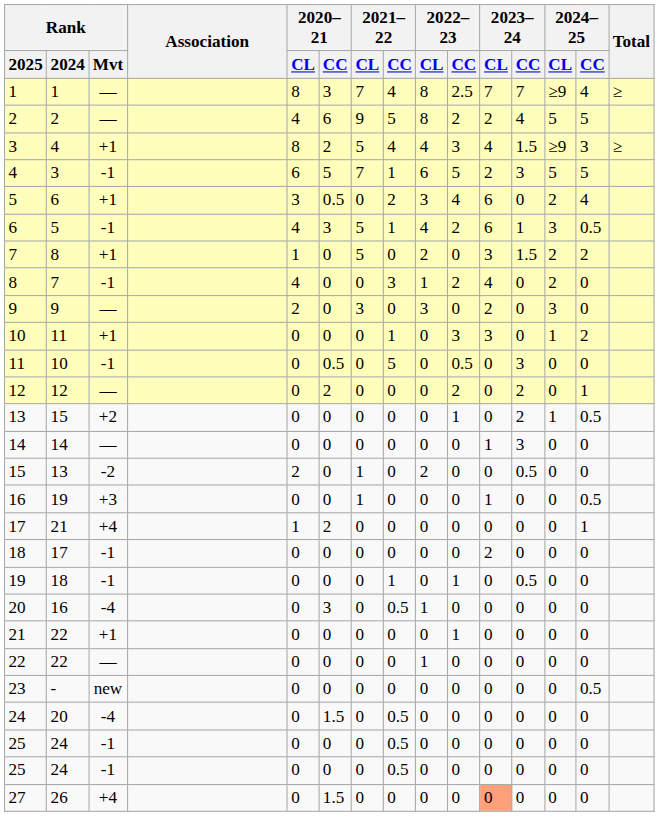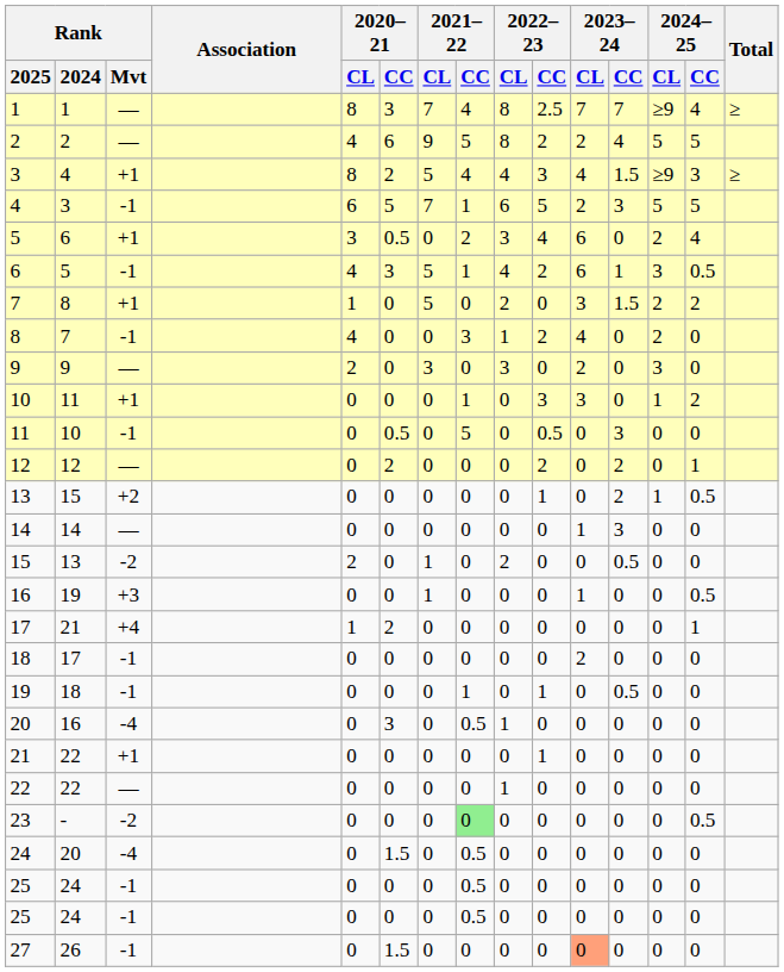 <table class="wikitable">
 <tr>
 <th colspan=3>Rank</th>
 <th rowspan=2 width=200>Association</th>
 <th colspan=2>2020–21<br></th>
 <th colspan=2>2021–22<br></th>
 <th colspan=2>2022–23<br></th>
 <th colspan=2>2023–24<br></th>
 <th colspan=2>2024–25<br></th>
 <th rowspan=2>Total</th>
 </tr>
 <tr>
 <th>2025</th>
 <th>2024</th>
 <th>Mvt</th>
 <th><a href='#'>CL</a></th>
 <th><a href='#'>CC</a></th>
 <th><a href='#'>CL</a></th>
 <th><a href='#'>CC</a></th>
 <th><a href='#'>CL</a></th>
 <th><a href='#'>CC</a></th>
 <th><a href='#'>CL</a></th>
 <th><a href='#'>CC</a></th>
 <th><a href='#'>CL</a></th>
 <th><a href='#'>CC</a></th>
 </tr>
 <tr bgcolor=#FFFFBB>
 <td>1</td>
 <td>1</td>
 <td align=center> —</td>
 <td></td>
 <td>8</td>
 <td>3</td>
 <td>7</td>
 <td>4</td>
 <td>8</td>
 <td>2.5</td>
 <td>7</td>
 <td>7</td>
 <td>≥9</td>
 <td>4</td>
 <td>≥<strong></strong></td>
 </tr>
 <tr bgcolor=#FFFFBB>
 <td>2</td>
 <td>2</td>
 <td align=center> —</td>
 <td></td>
 <td>4</td>
 <td>6</td>
 <td>9</td>
 <td>5</td>
 <td>8</td>
 <td>2</td>
 <td>2</td>
 <td>4</td>
 <td>5</td>
 <td>5</td>
 <td><strong></strong></td>
 </tr>
 <tr bgcolor=#FFFFBB>
 <td>3</td>
 <td>4</td>
 <td align=center> +1</td>
 <td></td>
 <td>8</td>
 <td>2</td>
 <td>5</td>
 <td>4</td>
 <td>4</td>
 <td>3</td>
 <td>4</td>
 <td>1.5</td>
 <td>≥9</td>
 <td>3</td>
 <td>≥<strong></strong></td>
 </tr>
 <tr bgcolor=#FFFFBB>
 <td>4</td>
 <td>3</td>
 <td align=center> -1</td>
 <td></td>
 <td>6</td>
 <td>5</td>
 <td>7</td>
 <td>1</td>
 <td>6</td>
 <td>5</td>
 <td>2</td>
 <td>3</td>
 <td>5</td>
 <td>5</td>
 <td><strong></strong></td>
 </tr>
 <tr bgcolor=#FFFFBB>
 <td>5</td>
 <td>6</td>
 <td align=center> +1</td>
 <td></td>
 <td>3</td>
 <td>0.5</td>
 <td>0</td>
 <td>2</td>
 <td>3</td>
 <td>4</td>
 <td>6</td>
 <td>0</td>
 <td>2</td>
 <td>4</td>
 <td><strong></strong></td>
 </tr>
 <tr bgcolor=#FFFFBB>
 <td>6</td>
 <td>5</td>
 <td align=center> -1</td>
 <td></td>
 <td>4</td>
 <td>3</td>
 <td>5</td>
 <td>1</td>
 <td>4</td>
 <td>2</td>
 <td>6</td>
 <td>1</td>
 <td>3</td>
 <td>0.5</td>
 <td><strong></strong></td>
 </tr>
 <tr bgcolor=#FFFFBB>
 <td>7</td>
 <td>8</td>
 <td align=center> +1</td>
 <td></td>
 <td>1</td>
 <td>0</td>
 <td>5</td>
 <td>0</td>
 <td>2</td>
 <td>0</td>
 <td>3</td>
 <td>1.5</td>
 <td>2</td>
 <td>2</td>
 <td><strong></strong></td>
 </tr>
 <tr bgcolor=#FFFFBB>
 <td>8</td>
 <td>7</td>
 <td align=center> -1</td>
 <td></td>
 <td>4</td>
 <td>0</td>
 <td>0</td>
 <td>3</td>
 <td>1</td>
 <td>2</td>
 <td>4</td>
 <td>0</td>
 <td>2</td>
 <td>0</td>
 <td><strong></strong></td>
 </tr>
 <tr bgcolor=#FFFFBB>
 <td>9</td>
 <td>9</td>
 <td align=center> —</td>
 <td></td>
 <td>2</td>
 <td>0</td>
 <td>3</td>
 <td>0</td>
 <td>3</td>
 <td>0</td>
 <td>2</td>
 <td>0</td>
 <td>3</td>
 <td>0</td>
 <td><strong></strong></td>
 </tr>
 <tr bgcolor=#FFFFBB>
 <td>10</td>
 <td>11</td>
 <td align=center> +1</td>
 <td></td>
 <td>0</td>
 <td>0</td>
 <td>0</td>
 <td>1</td>
 <td>0</td>
 <td>3</td>
 <td>3</td>
 <td>0</td>
 <td>1</td>
 <td>2</td>
 <td><strong></strong></td>
 </tr>
 <tr bgcolor=#FFFFBB>
 <td>11</td>
 <td>10</td>
 <td align=center> -1</td>
 <td></td>
 <td>0</td>
 <td>0.5</td>
 <td>0</td>
 <td>5</td>
 <td>0</td>
 <td>0.5</td>
 <td>0</td>
 <td>3</td>
 <td>0</td>
 <td>0</td>
 <td><strong></strong></td>
 </tr>
 <tr bgcolor=#FFFFBB>
 <td>12</td>
 <td>12</td>
 <td align=center> —</td>
 <td></td>
 <td>0</td>
 <td>2</td>
 <td>0</td>
 <td>0</td>
 <td>0</td>
 <td>2</td>
 <td>0</td>
 <td>2</td>
 <td>0</td>
 <td>1</td>
 <td><strong></strong></td>
 </tr>
 <tr>
 <td>13</td>
 <td>15</td>
 <td align=center> +2</td>
 <td></td>
 <td>0</td>
 <td>0</td>
 <td>0</td>
 <td>0</td>
 <td>0</td>
 <td>1</td>
 <td>0</td>
 <td>2</td>
 <td>1</td>
 <td>0.5</td>
 <td><strong></strong></td>
 </tr>
 <tr>
 <td>14</td>
 <td>14</td>
 <td align=center> —</td>
 <td></td>
 <td>0</td>
 <td>0</td>
 <td>0</td>
 <td>0</td>
 <td>0</td>
 <td>0</td>
 <td>1</td>
 <td>3</td>
 <td>0</td>
 <td>0</td>
 <td><strong></strong></td>
 </tr>
 <tr>
 <td>15</td>
 <td>13</td>
 <td align=center> -2</td>
 <td></td>
 <td>2</td>
 <td>0</td>
 <td>1</td>
 <td>0</td>
 <td>2</td>
 <td>0</td>
 <td>0</td>
 <td>0.5</td>
 <td>0</td>
 <td>0</td>
 <td><strong></strong></td>
 </tr>
 <tr>
 <td>16</td>
 <td>19</td>
 <td align=center> +3</td>
 <td></td>
 <td>0</td>
 <td>0</td>
 <td>1</td>
 <td>0</td>
 <td>0</td>
 <td>0</td>
 <td>1</td>
 <td>0</td>
 <td>0</td>
 <td>0.5</td>
 <td><strong></strong></td>
 </tr>
 <tr>
 <td>17</td>
 <td>21</td>
 <td align=center> +4</td>
 <td></td>
 <td>1</td>
 <td>2</td>
 <td>0</td>
 <td>0</td>
 <td>0</td>
 <td>0</td>
 <td>0</td>
 <td>0</td>
 <td>0</td>
 <td>1</td>
 <td><strong></strong></td>
 </tr>
 <tr>
 <td>18</td>
 <td>17</td>
 <td align=center> -1</td>
 <td></td>
 <td>0</td>
 <td>0</td>
 <td>0</td>
 <td>0</td>
 <td>0</td>
 <td>0</td>
 <td>2</td>
 <td>0</td>
 <td>0</td>
 <td>0</td>
 <td><strong></strong></td>
 </tr>
 <tr>
 <td>19</td>
 <td>18</td>
 <td align=center> -1</td>
 <td></td>
 <td>0</td>
 <td>0</td>
 <td>0</td>
 <td>1</td>
 <td>0</td>
 <td>1</td>
 <td>0</td>
 <td>0.5</td>
 <td>0</td>
 <td>0</td>
 <td><strong></strong></td>
 </tr>
 <tr>
 <td>20</td>
 <td>16</td>
 <td align=center> -4</td>
 <td></td>
 <td>0</td>
 <td>3</td>
 <td>0</td>
 <td>0.5</td>
 <td>1</td>
 <td>0</td>
 <td>0</td>
 <td>0</td>
 <td>0</td>
 <td>0</td>
 <td><strong></strong></td>
 </tr>
 <tr>
 <td>21</td>
 <td>22</td>
 <td align=center> +1</td>
 <td></td>
 <td>0</td>
 <td>0</td>
 <td>0</td>
 <td>0</td>
 <td>0</td>
 <td>1</td>
 <td>0</td>
 <td>0</td>
 <td>0</td>
 <td>0</td>
 <td><strong></strong></td>
 </tr>
 <tr>
 <td>22</td>
 <td>22</td>
 <td align=center> —</td>
 <td></td>
 <td>0</td>
 <td>0</td>
 <td>0</td>
 <td>0</td>
 <td>1</td>
 <td>0</td>
 <td>0</td>
 <td>0</td>
 <td>0</td>
 <td>0</td>
 <td><strong></strong></td>
 </tr>
 <tr>
 <td>23</td>
 <td>-</td>
-<td align=center> new</td>
+<td align=center> -2</td>
 <td></td>
 <td>0</td>
 <td>0</td>
 <td>0</td>
-<td>0</td>
+<td style="background: lightgreen;">0</td>
 <td>0</td>
 <td>0</td>
 <td>0</td>
 <td>0</td>
 <td>0</td>
 <td>0.5</td>
 <td><strong></strong></td>
 </tr>
 <tr>
 <td>24</td>
 <td>20</td>
 <td align=center> -4</td>
 <td></td>
 <td>0</td>
 <td>1.5</td>
 <td>0</td>
 <td>0.5</td>
 <td>0</td>
 <td>0</td>
 <td>0</td>
 <td>0</td>
 <td>0</td>
 <td>0</td>
 <td><strong></strong></td>
 </tr>
 <tr>
 <td>25</td>
 <td>24</td>
 <td align=center> -1</td>
 <td></td>
 <td>0</td>
 <td>0</td>
 <td>0</td>
 <td>0.5</td>
 <td>0</td>
 <td>0</td>
 <td>0</td>
 <td>0</td>
 <td>0</td>
 <td>0</td>
 <td><strong></strong></td>
 </tr>
 <tr>
 <td>25</td>
 <td>24</td>
 <td align=center> -1</td>
 <td></td>
 <td>0</td>
 <td>0</td>
 <td>0</td>
 <td>0.5</td>
 <td>0</td>
 <td>0</td>
 <td>0</td>
 <td>0</td>
 <td>0</td>
 <td>0</td>
 <td><strong></strong></td>
 </tr>
 <tr>
 <td>27</td>
 <td>26</td>
-<td align=center> +4</td>
+<td align=center> -1</td>
 <td></td>
 <td>0</td>
 <td>1.5</td>
 <td>0</td>
 <td>0</td>
 <td>0</td>
 <td>0</td>
 <td style="background: lightsalmon;">0</td>
 <td>0</td>
 <td>0</td>
 <td>0</td>
 <td><strong></strong></td>
 </tr>
 </table>
